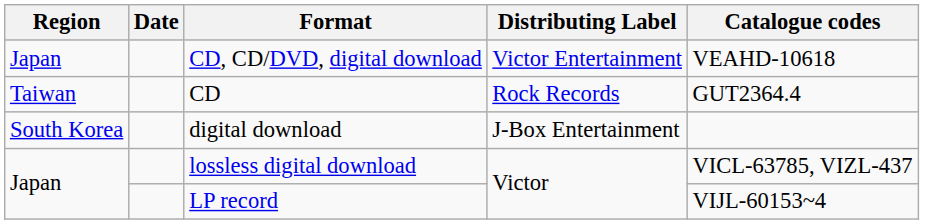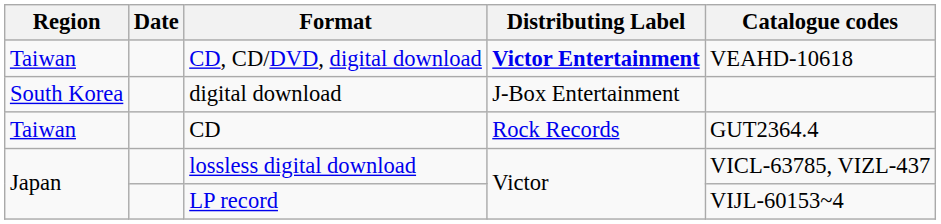 <table class="wikitable">
 <tr>
 <th>Region</th>
 <th>Date</th>
 <th>Format</th>
 <th>Distributing Label</th>
 <th>Catalogue codes</th>
 </tr>
 <tr>
-<td><a href='#'>Japan</a></td>
+<td><a href='#'>Taiwan</a></td>
 <td></td>
 <td><a href='#'>CD</a>, CD/<a href='#'>DVD</a>, <a href='#'>digital download</a></td>
-<td><a href='#'>Victor Entertainment</a></td>
+<td><strong><a href='#'>Victor Entertainment</a></strong></td>
 <td>VEAHD-10618</td>
+</tr>
+<tr>
+<td><a href='#'>South Korea</a></td>
+<td></td>
+<td>digital download</td>
+<td>J-Box Entertainment</td>
+<td></td>
 </tr>
 <tr>
 <td><a href='#'>Taiwan</a></td>
 <td></td>
 <td>CD</td>
 <td><a href='#'>Rock Records</a></td>
 <td>GUT2364.4</td>
-</tr>
-<tr>
-<td><a href='#'>South Korea</a></td>
-<td></td>
-<td>digital download</td>
-<td>J-Box Entertainment</td>
-<td></td>
 </tr>
 <tr>
 <td rowspan=2>Japan</td>
 <td></td>
 <td><a href='#'>lossless digital download</a></td>
 <td rowspan=2>Victor</td>
 <td>VICL-63785, VIZL-437</td>
 </tr>
 <tr>
 <td></td>
 <td><a href='#'>LP record</a></td>
 <td>VIJL-60153~4</td>
 </tr>
 </table>
